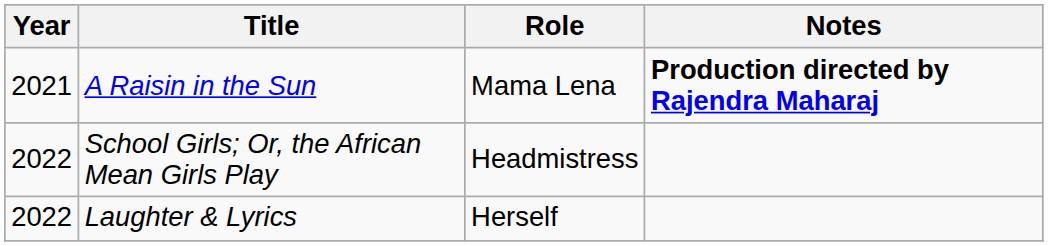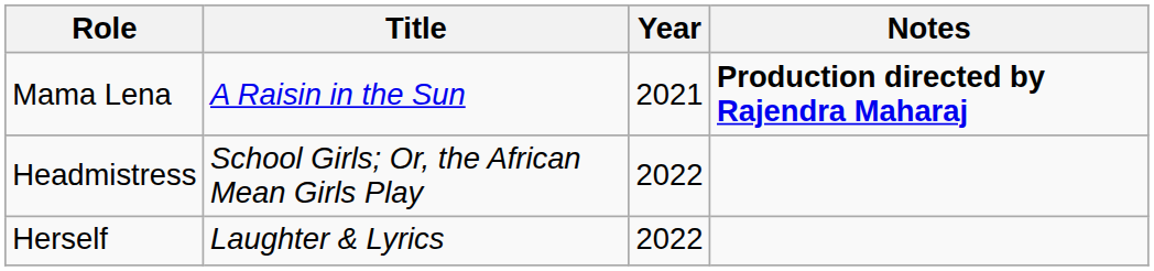 <table class="wikitable">
 <tr>
+<th>Role</th>
+<th>Title</th>
 <th>Year</th>
-<th>Title</th>
-<th>Role</th>
 <th>Notes</th>
 </tr>
 <tr>
+<td>Mama Lena</td>
+<td><em><a href='#'>A Raisin in the Sun</a></em></td>
 <td>2021</td>
-<td><em><a href='#'>A Raisin in the Sun</a></em></td>
-<td>Mama Lena</td>
 <td><strong>Production directed by <a href='#'>Rajendra Maharaj</a></strong></td>
 </tr>
 <tr>
+<td>Headmistress</td>
+<td><em>School Girls; Or, the African Mean Girls Play</em></td>
 <td>2022</td>
-<td><em>School Girls; Or, the African Mean Girls Play</em></td>
-<td>Headmistress</td>
 <td></td>
 </tr>
 <tr>
+<td>Herself</td>
+<td><em>Laughter & Lyrics</em></td>
 <td>2022</td>
-<td><em>Laughter & Lyrics</em></td>
-<td>Herself</td>
 <td></td>
 </tr>
 </table>
